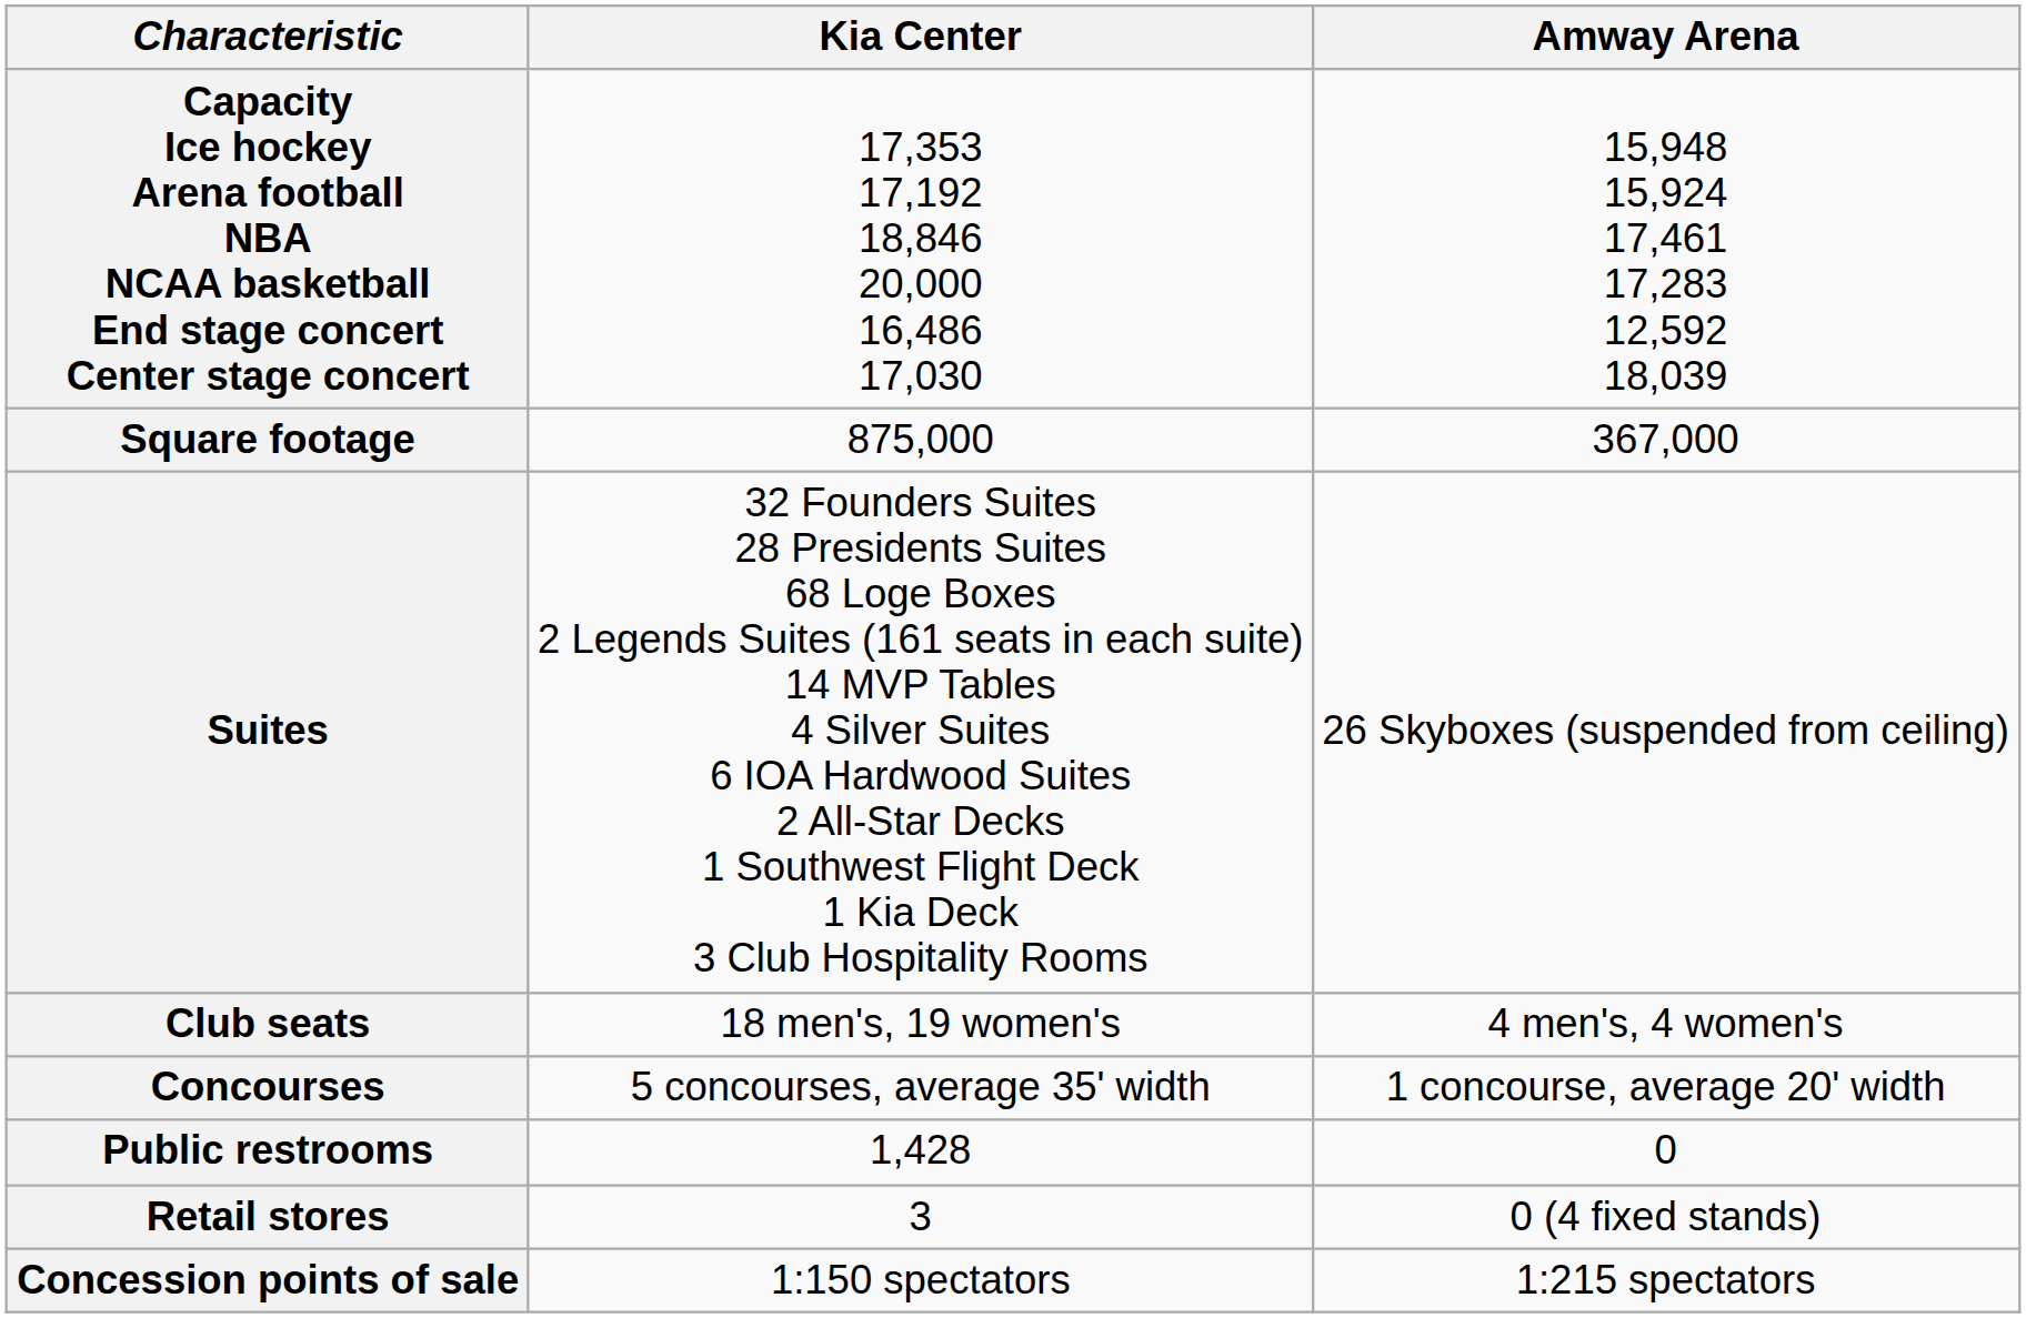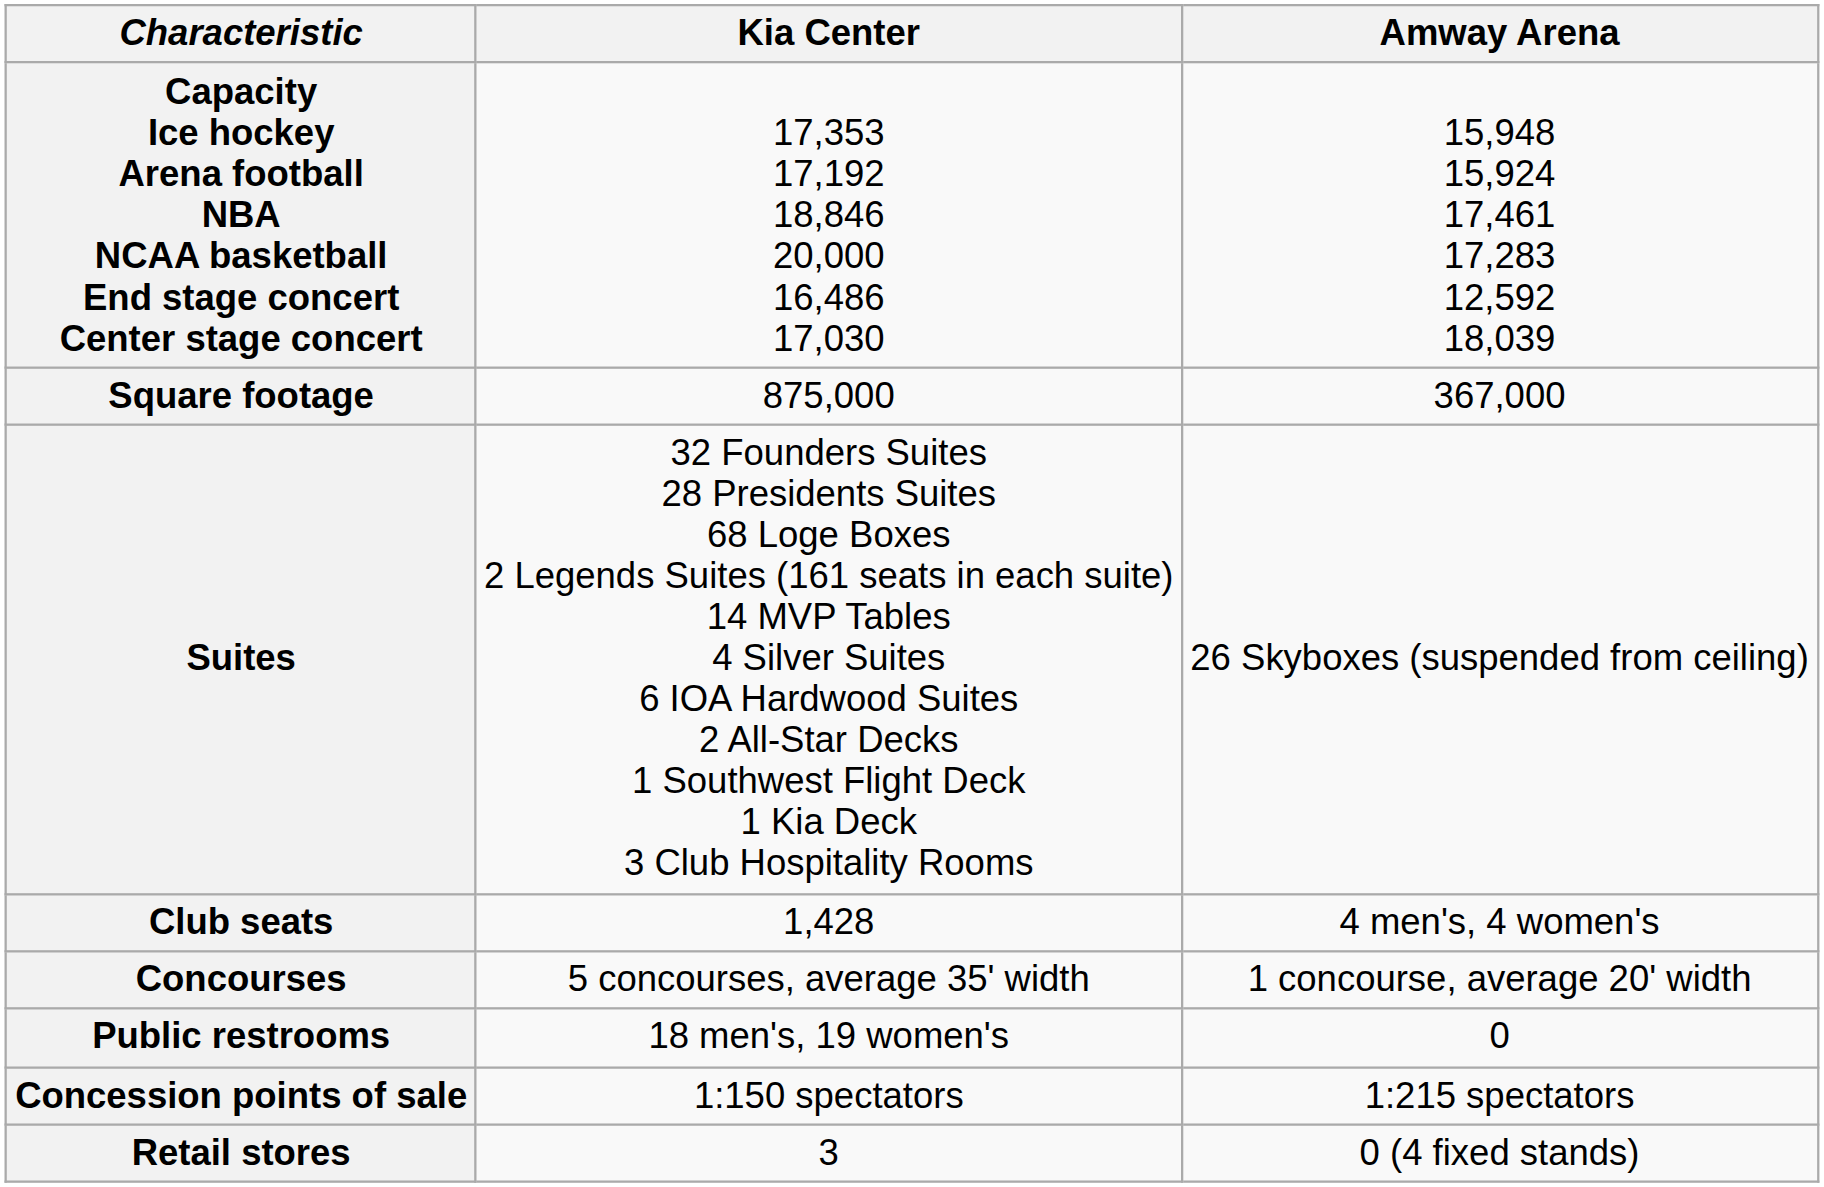 <table class="wikitable" style="margin:1em auto; text-align:center">
 <tr>
 <th scope="col"><em>Characteristic</em></th>
 <th scope="col">Kia Center</th>
 <th scope="col">Amway Arena</th>
 </tr>
 <tr>
 <th scope="row">Capacity<br>Ice hockey<br>Arena football<br>NBA<br>NCAA basketball<br>End stage concert<br>Center stage concert</th>
 <td><br>17,353<br>17,192<br>18,846<br>20,000<br>16,486<br>17,030</td>
 <td><br>15,948<br>15,924<br>17,461<br>17,283<br>12,592<br>18,039</td>
 </tr>
 <tr>
 <th scope="row">Square footage</th>
 <td>875,000</td>
 <td>367,000</td>
 </tr>
 <tr>
 <th scope="row">Suites</th>
 <td>32 Founders Suites<br>28 Presidents Suites<br>68 Loge Boxes<br>2 Legends Suites (161 seats in each suite)<br>14 MVP Tables<br>4 Silver Suites<br>6 IOA Hardwood Suites<br>2 All-Star Decks<br>1 Southwest Flight Deck<br>1 Kia Deck<br>3 Club Hospitality Rooms</td>
 <td>26 Skyboxes (suspended from ceiling)</td>
 </tr>
 <tr>
 <th scope="row">Club seats</th>
-<td>18 men's, 19 women's</td>
+<td>1,428</td>
 <td>4 men's, 4 women's</td>
 </tr>
 <tr>
 <th scope="row">Concourses</th>
 <td>5 concourses, average 35' width</td>
 <td>1 concourse, average 20' width</td>
 </tr>
 <tr>
 <th scope="row">Public restrooms</th>
-<td>1,428</td>
+<td>18 men's, 19 women's</td>
 <td>0</td>
+</tr>
+<tr>
+<th scope="row">Concession points of sale</th>
+<td>1:150 spectators</td>
+<td>1:215 spectators</td>
 </tr>
 <tr>
 <th scope="row">Retail stores</th>
 <td>3</td>
 <td>0 (4 fixed stands)</td>
 </tr>
-<tr>
-<th scope="row">Concession points of sale</th>
-<td>1:150 spectators</td>
-<td>1:215 spectators</td>
-</tr>
 </table>
